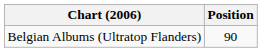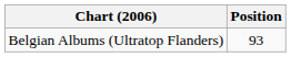 <table class="wikitable">
 <tr>
 <th>Chart (2006)</th>
 <th>Position</th>
 </tr>
 <tr>
 <td>Belgian Albums (Ultratop Flanders)</td>
-<td style="text-align:center">90</td>
+<td style="text-align:center">93</td>
 </tr>
 </table>
